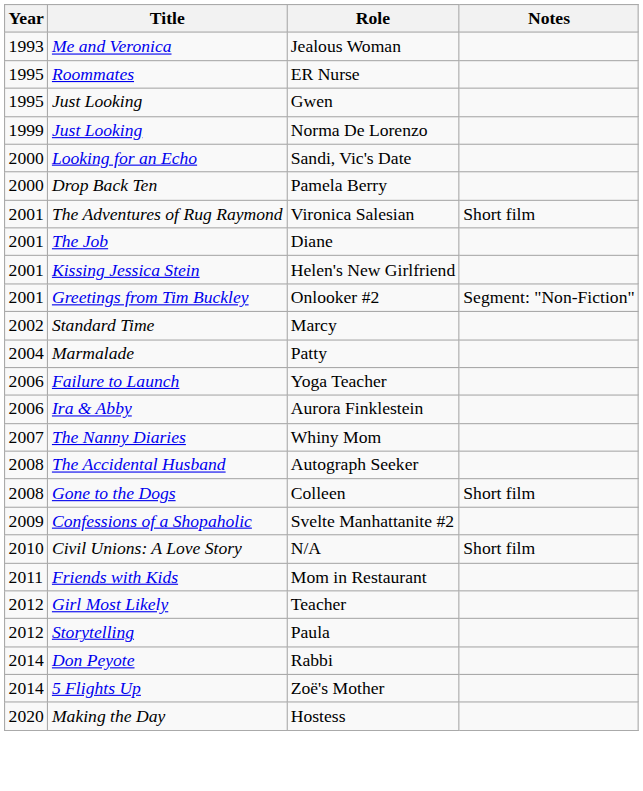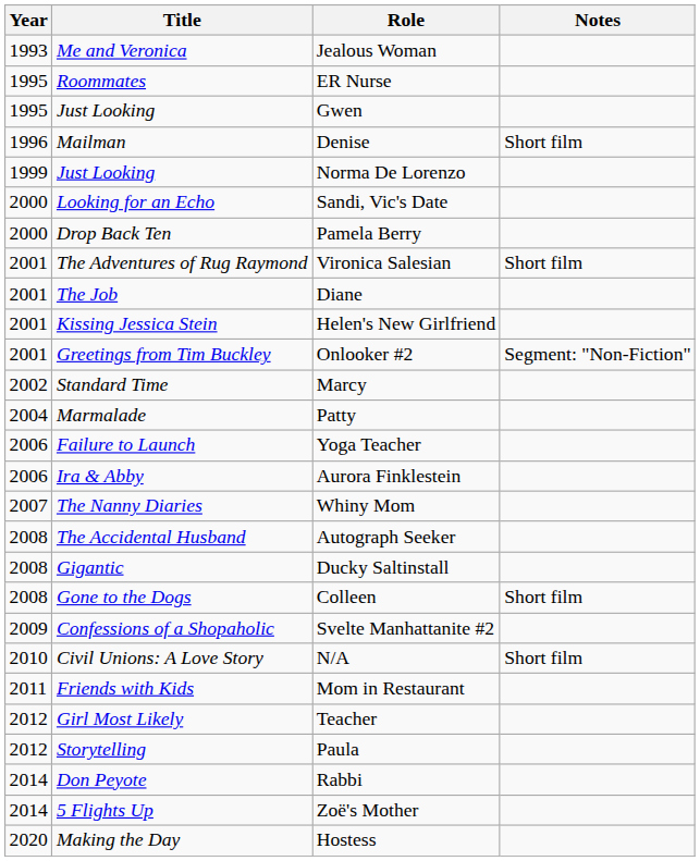 <table class="wikitable sortable">
 <tr>
 <th>Year</th>
 <th>Title</th>
 <th>Role</th>
 <th>Notes</th>
 </tr>
 <tr>
 <td>1993</td>
 <td><em><a href='#'>Me and Veronica</a></em></td>
 <td>Jealous Woman</td>
 <td></td>
 </tr>
 <tr>
 <td>1995</td>
 <td><em><a href='#'>Roommates</a></em></td>
 <td>ER Nurse</td>
 <td></td>
 </tr>
 <tr>
 <td>1995</td>
 <td><em>Just Looking</em></td>
 <td>Gwen</td>
 <td></td>
+</tr>
+<tr>
+<td>1996</td>
+<td><em>Mailman</em></td>
+<td>Denise</td>
+<td>Short film</td>
 </tr>
 <tr>
 <td>1999</td>
 <td><em><a href='#'>Just Looking</a></em></td>
 <td>Norma De Lorenzo</td>
 <td></td>
 </tr>
 <tr>
 <td>2000</td>
 <td><em><a href='#'>Looking for an Echo</a></em></td>
 <td>Sandi, Vic's Date</td>
 <td></td>
 </tr>
 <tr>
 <td>2000</td>
 <td><em>Drop Back Ten</em></td>
 <td>Pamela Berry</td>
 <td></td>
 </tr>
 <tr>
 <td>2001</td>
 <td><em>The Adventures of Rug Raymond</em></td>
 <td>Vironica Salesian</td>
 <td>Short film</td>
 </tr>
 <tr>
 <td>2001</td>
 <td><em><a href='#'>The Job</a></em></td>
 <td>Diane</td>
 <td></td>
 </tr>
 <tr>
 <td>2001</td>
 <td><em><a href='#'>Kissing Jessica Stein</a></em></td>
 <td>Helen's New Girlfriend</td>
 <td></td>
 </tr>
 <tr>
 <td>2001</td>
 <td><em><a href='#'>Greetings from Tim Buckley</a></em></td>
 <td>Onlooker #2</td>
 <td>Segment: "Non-Fiction"</td>
 </tr>
 <tr>
 <td>2002</td>
 <td><em>Standard Time</em></td>
 <td>Marcy</td>
 <td></td>
 </tr>
 <tr>
 <td>2004</td>
 <td><em>Marmalade</em></td>
 <td>Patty</td>
 <td></td>
 </tr>
 <tr>
 <td>2006</td>
 <td><em><a href='#'>Failure to Launch</a></em></td>
 <td>Yoga Teacher</td>
 <td></td>
 </tr>
 <tr>
 <td>2006</td>
 <td><em><a href='#'>Ira & Abby</a></em></td>
 <td>Aurora Finklestein</td>
 <td></td>
 </tr>
 <tr>
 <td>2007</td>
 <td><em><a href='#'>The Nanny Diaries</a></em></td>
 <td>Whiny Mom</td>
 <td></td>
 </tr>
 <tr>
 <td>2008</td>
 <td><em><a href='#'>The Accidental Husband</a></em></td>
 <td>Autograph Seeker</td>
 <td></td>
 </tr>
 <tr>
 <td>2008</td>
+<td><em><a href='#'>Gigantic</a></em></td>
+<td>Ducky Saltinstall</td>
+<td></td>
+</tr>
+<tr>
+<td>2008</td>
 <td><em><a href='#'>Gone to the Dogs</a></em></td>
 <td>Colleen</td>
 <td>Short film</td>
 </tr>
 <tr>
 <td>2009</td>
 <td><em><a href='#'>Confessions of a Shopaholic</a></em></td>
 <td>Svelte Manhattanite #2</td>
 <td></td>
 </tr>
 <tr>
 <td>2010</td>
 <td><em>Civil Unions: A Love Story</em></td>
 <td>N/A</td>
 <td>Short film</td>
 </tr>
 <tr>
 <td>2011</td>
 <td><em><a href='#'>Friends with Kids</a></em></td>
 <td>Mom in Restaurant</td>
 <td></td>
 </tr>
 <tr>
 <td>2012</td>
 <td><em><a href='#'>Girl Most Likely</a></em></td>
 <td>Teacher</td>
 <td></td>
 </tr>
 <tr>
 <td>2012</td>
 <td><em><a href='#'>Storytelling</a></em></td>
 <td>Paula</td>
 <td></td>
 </tr>
 <tr>
 <td>2014</td>
 <td><em><a href='#'>Don Peyote</a></em></td>
 <td>Rabbi</td>
 <td></td>
 </tr>
 <tr>
 <td>2014</td>
 <td><em><a href='#'>5 Flights Up</a></em></td>
 <td>Zoë's Mother</td>
 <td></td>
 </tr>
 <tr>
 <td>2020</td>
 <td><em>Making the Day</em></td>
 <td>Hostess</td>
 <td></td>
 </tr>
 </table>
